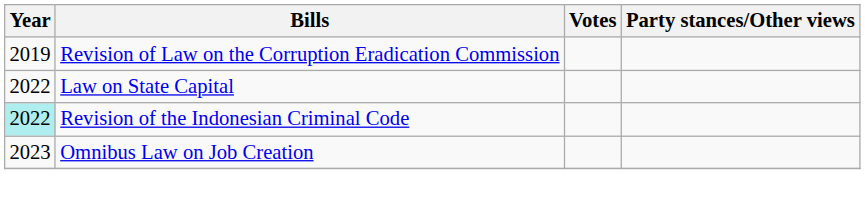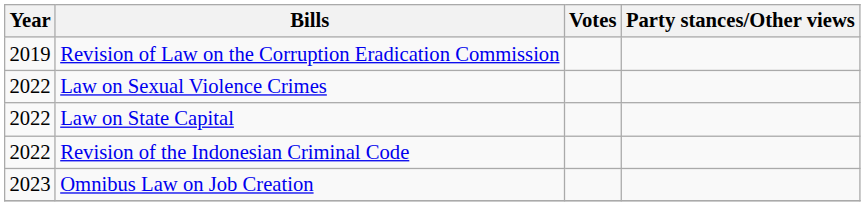 <table class="wikitable">
 <tr>
 <th>Year</th>
 <th>Bills</th>
 <th>Votes</th>
 <th>Party stances/Other views</th>
 </tr>
 <tr>
 <td style="text-align: center;">2019</td>
 <td><a href='#'>Revision of Law on the Corruption Eradication Commission</a><br></td>
 <td style="text-align: center;"></td>
 <td></td>
 </tr>
 <tr>
 <td style="text-align: center;">2022</td>
+<td><a href='#'>Law on Sexual Violence Crimes</a><br></td>
+<td style="text-align: center;"></td>
+<td></td>
+</tr>
+<tr>
+<td style="text-align: center;">2022</td>
 <td><a href='#'>Law on State Capital</a><br></td>
 <td style="text-align: center;"></td>
 <td></td>
 </tr>
 <tr>
-<td style="background: paleturquoise; text-align: center;">2022</td>
+<td style="text-align: center;">2022</td>
 <td><a href='#'>Revision of the Indonesian Criminal Code</a><br></td>
 <td style="text-align: center;"></td>
 <td></td>
 </tr>
 <tr>
 <td style="text-align: center;">2023</td>
 <td><a href='#'>Omnibus Law on Job Creation</a><br></td>
 <td style="text-align: center;"></td>
 <td></td>
 </tr>
 <tr>
 </tr>
 </table>
